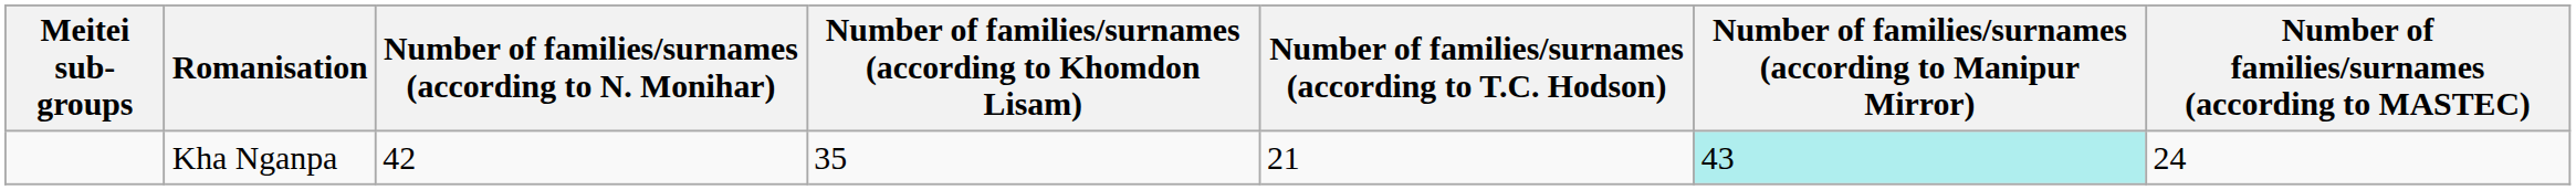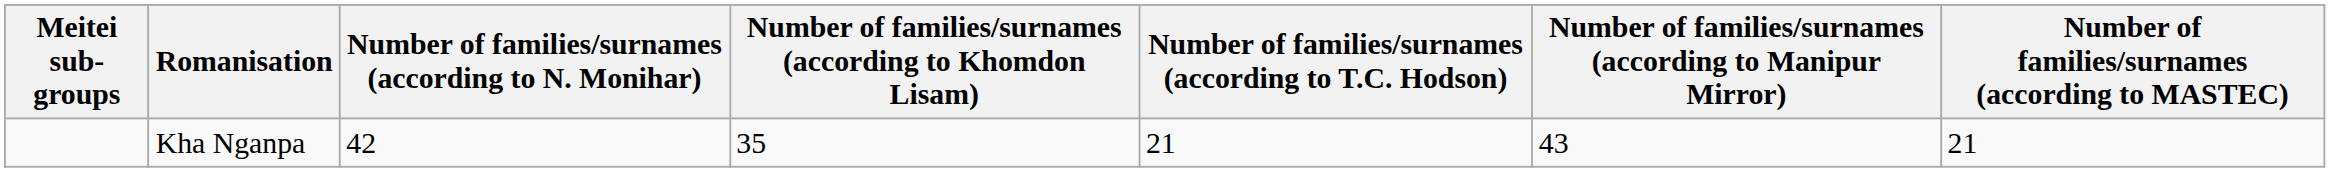 <table class="wikitable sortable">
 <tr>
 <th>Meitei sub-groups</th>
 <th>Romanisation</th>
 <th>Number of families/surnames (according to  N. Monihar)</th>
 <th>Number of families/surnames (according to Khomdon Lisam)</th>
 <th>Number of families/surnames (according to T.C. Hodson)</th>
 <th>Number of families/surnames (according to Manipur Mirror)</th>
 <th>Number of families/surnames (according to MASTEC)</th>
 </tr>
 <tr>
 <td></td>
 <td>Kha Nganpa</td>
 <td>42</td>
 <td>35</td>
 <td>21</td>
-<td style="background: paleturquoise;">43</td>
-<td>24</td>
+<td>43</td>
+<td>21</td>
 </tr>
 </table>
